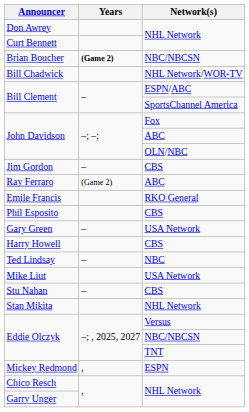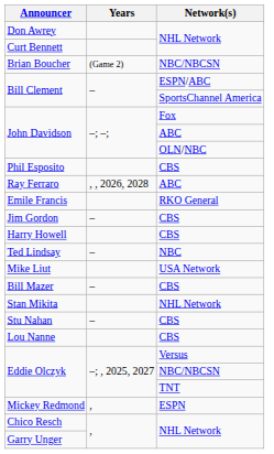 <table class="wikitable">
 <tr>
 <th><a href='#'>Announcer</a></th>
 <th>Years</th>
 <th>Network(s)</th>
 </tr>
 <tr>
 <td><a href='#'>Don Awrey</a></td>
 <td></td>
 <td rowspan="2"><a href='#'>NHL Network</a></td>
 </tr>
 <tr>
 <td><a href='#'>Curt Bennett</a></td>
 <td></td>
 </tr>
 <tr>
 <td><a href='#'>Brian Boucher</a></td>
-<td><strong> <small>(Game 2)</small></strong></td>
+<td> <small>(Game 2)</small></td>
 <td><a href='#'>NBC/NBCSN</a></td>
-</tr>
-<tr>
-<td><a href='#'>Bill Chadwick</a></td>
-<td></td>
-<td><a href='#'>NHL Network</a>/<a href='#'>WOR-TV</a></td>
 </tr>
 <tr>
 <td rowspan="2"><a href='#'>Bill Clement</a></td>
 <td rowspan="2">–</td>
 <td><a href='#'>ESPN</a>/<a href='#'>ABC</a></td>
 </tr>
 <tr>
 <td><a href='#'>SportsChannel America</a></td>
 </tr>
 <tr>
 <td rowspan="3"><a href='#'>John Davidson</a></td>
 <td rowspan="3">–; –; </td>
 <td><a href='#'>Fox</a></td>
 </tr>
 <tr>
 <td><a href='#'>ABC</a></td>
 </tr>
 <tr>
 <td><a href='#'>OLN</a>/<a href='#'>NBC</a></td>
 </tr>
 <tr>
-<td><a href='#'>Jim Gordon</a></td>
-<td>–</td>
+<td><a href='#'>Phil Esposito</a></td>
+<td></td>
 <td><a href='#'>CBS</a></td>
 </tr>
 <tr>
 <td><a href='#'>Ray Ferraro</a></td>
-<td> <small>(Game 2)</small></td>
+<td>, , 2026, 2028</td>
 <td><a href='#'>ABC</a></td>
 </tr>
 <tr>
 <td><a href='#'>Emile Francis</a></td>
 <td></td>
 <td><a href='#'>RKO General</a></td>
 </tr>
 <tr>
-<td><a href='#'>Phil Esposito</a></td>
-<td></td>
+<td><a href='#'>Jim Gordon</a></td>
+<td>–</td>
 <td><a href='#'>CBS</a></td>
-</tr>
-<tr>
-<td><a href='#'>Gary Green</a></td>
-<td>–</td>
-<td><a href='#'>USA Network</a></td>
 </tr>
 <tr>
 <td><a href='#'>Harry Howell</a></td>
 <td></td>
 <td><a href='#'>CBS</a></td>
 </tr>
 <tr>
 <td><a href='#'>Ted Lindsay</a></td>
 <td>–</td>
 <td><a href='#'>NBC</a></td>
 </tr>
 <tr>
 <td><a href='#'>Mike Liut</a></td>
 <td></td>
 <td><a href='#'>USA Network</a></td>
 </tr>
 <tr>
-<td><a href='#'>Stu Nahan</a></td>
+<td><a href='#'>Bill Mazer</a></td>
 <td>–</td>
 <td><a href='#'>CBS</a></td>
 </tr>
 <tr>
 <td><a href='#'>Stan Mikita</a></td>
 <td></td>
 <td><a href='#'>NHL Network</a></td>
+</tr>
+<tr>
+<td><a href='#'>Stu Nahan</a></td>
+<td>–</td>
+<td><a href='#'>CBS</a></td>
+</tr>
+<tr>
+<td><a href='#'>Lou Nanne</a></td>
+<td></td>
+<td><a href='#'>CBS</a></td>
 </tr>
 <tr>
 <td rowspan="3"><a href='#'>Eddie Olczyk</a></td>
 <td rowspan="3">–; , 2025, 2027</td>
 <td><a href='#'>Versus</a></td>
 </tr>
 <tr>
 <td><a href='#'>NBC/NBCSN</a></td>
 </tr>
 <tr>
 <td><a href='#'>TNT</a></td>
 </tr>
 <tr>
 <td><a href='#'>Mickey Redmond</a></td>
 <td>, </td>
 <td><a href='#'>ESPN</a></td>
 </tr>
 <tr>
 <td><a href='#'>Chico Resch</a></td>
 <td rowspan="2">, </td>
 <td rowspan="2"><a href='#'>NHL Network</a></td>
 </tr>
 <tr>
 <td><a href='#'>Garry Unger</a></td>
 </tr>
 </table>
